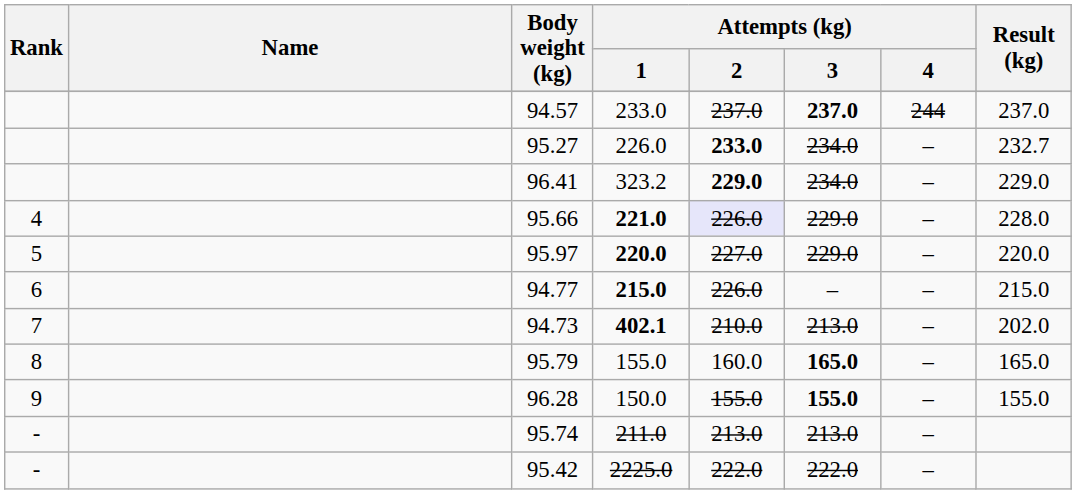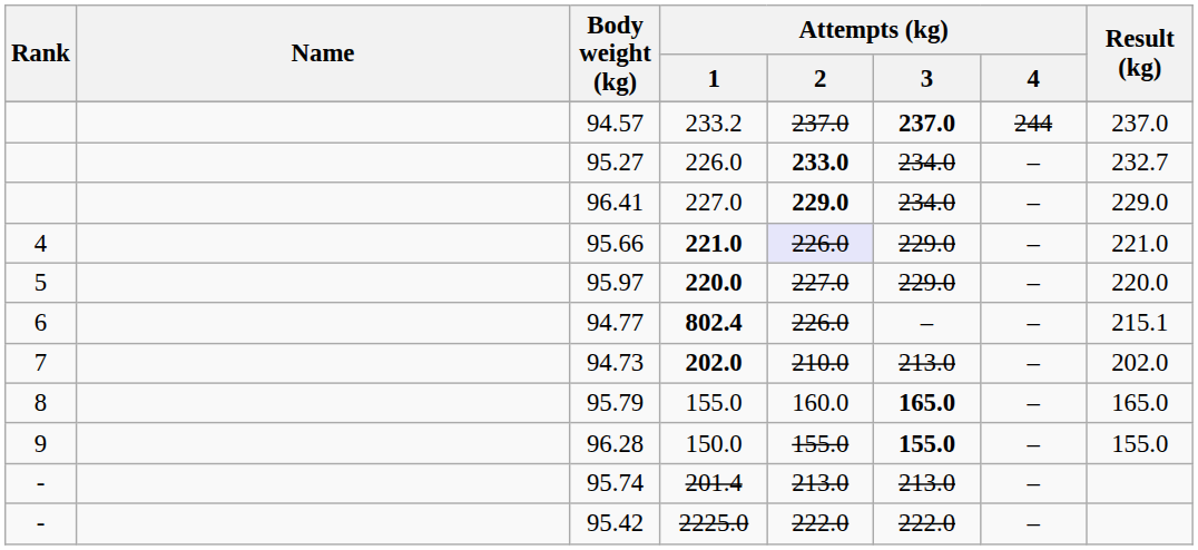 <table class="wikitable" style="text-align:center;">
 <tr>
 <th rowspan=2>Rank</th>
 <th rowspan=2 width=305>Name</th>
 <th rowspan=2 width=50>Body weight (kg)</th>
 <th colspan=4>Attempts (kg)</th>
 <th rowspan=2 width=60>Result (kg)</th>
 </tr>
 <tr>
 <th width=60>1</th>
 <th width=60>2</th>
 <th width=60>3</th>
 <th width=60>4</th>
 </tr>
 <tr>
 </tr>
 <tr>
 <td></td>
 <td align=left></td>
 <td>94.57</td>
-<td>233.0</td>
+<td>233.2</td>
 <td><s>237.0</s></td>
 <td><strong>237.0</strong> </td>
 <td><s>244 </s></td>
 <td>237.0</td>
 </tr>
 <tr>
 <td></td>
 <td align=left></td>
 <td>95.27</td>
 <td>226.0</td>
 <td><strong>233.0</strong></td>
 <td><s>234.0</s></td>
 <td>–</td>
 <td>232.7</td>
 </tr>
 <tr>
 <td></td>
 <td align=left></td>
 <td>96.41</td>
-<td>323.2</td>
+<td>227.0</td>
 <td><strong>229.0</strong></td>
 <td><s>234.0</s></td>
 <td>–</td>
 <td>229.0</td>
 </tr>
 <tr>
 <td>4</td>
 <td align=left></td>
 <td>95.66</td>
 <td><strong>221.0</strong></td>
 <td style="background: lavender;"><s>226.0</s></td>
 <td><s>229.0</s></td>
 <td>–</td>
-<td>228.0</td>
+<td>221.0</td>
 </tr>
 <tr>
 <td>5</td>
 <td align=left></td>
 <td>95.97</td>
 <td><strong>220.0</strong></td>
 <td><s>227.0</s></td>
 <td><s>229.0</s></td>
 <td>–</td>
 <td>220.0</td>
 </tr>
 <tr>
 <td>6</td>
 <td align=left></td>
 <td>94.77</td>
-<td><strong>215.0</strong></td>
+<td><strong>802.4</strong></td>
 <td><s>226.0</s></td>
 <td>–</td>
 <td>–</td>
-<td>215.0</td>
+<td>215.1</td>
 </tr>
 <tr>
 <td>7</td>
 <td align=left></td>
 <td>94.73</td>
-<td><strong>402.1</strong></td>
+<td><strong>202.0</strong></td>
 <td><s>210.0</s></td>
 <td><s>213.0</s></td>
 <td>–</td>
 <td>202.0</td>
 </tr>
 <tr>
 <td>8</td>
 <td align=left></td>
 <td>95.79</td>
 <td>155.0</td>
 <td>160.0</td>
 <td><strong>165.0</strong></td>
 <td>–</td>
 <td>165.0</td>
 </tr>
 <tr>
 <td>9</td>
 <td align=left></td>
 <td>96.28</td>
 <td>150.0</td>
 <td><s>155.0</s></td>
 <td><strong>155.0</strong></td>
 <td>–</td>
 <td>155.0</td>
 </tr>
 <tr>
 <td>-</td>
 <td align=left></td>
 <td>95.74</td>
-<td><s>211.0</s></td>
+<td><s>201.4</s></td>
 <td><s>213.0</s></td>
 <td><s>213.0</s></td>
 <td>–</td>
 <td></td>
 </tr>
 <tr>
 <td>-</td>
 <td align=left></td>
 <td>95.42</td>
 <td><s>2225.0</s></td>
 <td><s>222.0</s></td>
 <td><s>222.0</s></td>
 <td>–</td>
 <td></td>
 </tr>
 </table>
